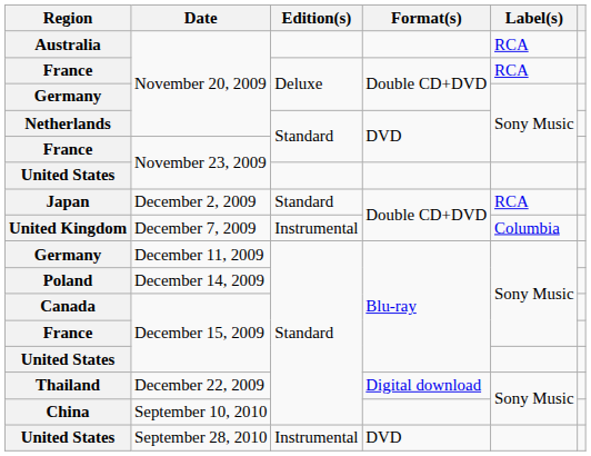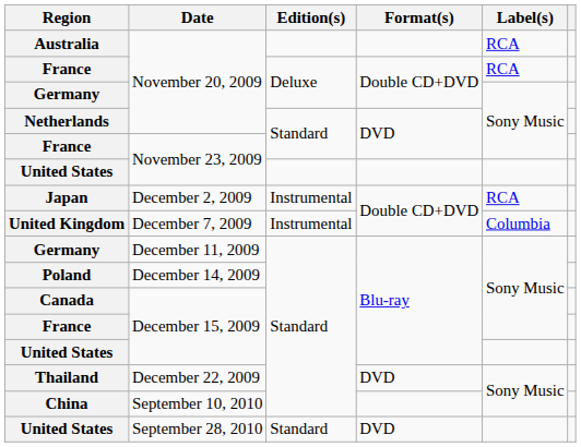 <table class="wikitable plainrowheaders">
 <tr>
 <th scope="col">Region</th>
 <th scope="col">Date</th>
 <th scope="col">Edition(s)</th>
 <th scope="col">Format(s)</th>
 <th scope="col">Label(s)</th>
 <th scope="col"></th>
 </tr>
 <tr>
 <th scope="row">Australia</th>
 <td rowspan="4">November 20, 2009</td>
 <td></td>
 <td></td>
 <td><a href='#'>RCA</a></td>
 <td align="center"></td>
 </tr>
 <tr>
 <th scope="row">France</th>
 <td rowspan="2">Deluxe</td>
 <td rowspan="2">Double CD+DVD</td>
 <td><a href='#'>RCA</a></td>
 <td align="center"></td>
 </tr>
 <tr>
 <th scope="row">Germany</th>
 <td rowspan="3">Sony Music</td>
 <td align="center"></td>
 </tr>
 <tr>
 <th scope="row">Netherlands</th>
 <td rowspan="2">Standard</td>
 <td rowspan="2">DVD</td>
 <td align="center"></td>
 </tr>
 <tr>
 <th scope="row">France</th>
 <td rowspan="2">November 23, 2009</td>
 <td></td>
 </tr>
 <tr>
 <th scope="row">United States</th>
 <td></td>
 <td></td>
 <td></td>
 <td align="center"></td>
 </tr>
 <tr>
 <th scope="row">Japan</th>
 <td>December 2, 2009</td>
-<td>Standard</td>
+<td>Instrumental</td>
 <td rowspan="2">Double CD+DVD</td>
 <td><a href='#'>RCA</a></td>
 <td align="center"></td>
 </tr>
 <tr>
 <th scope="row">United Kingdom</th>
 <td>December 7, 2009</td>
 <td>Instrumental</td>
 <td><a href='#'>Columbia</a></td>
 <td align="center"></td>
 </tr>
 <tr>
 <th scope="row">Germany</th>
 <td>December 11, 2009</td>
 <td rowspan="7">Standard</td>
 <td rowspan="5"><a href='#'>Blu-ray</a></td>
 <td rowspan="4">Sony Music</td>
 <td align="center"></td>
 </tr>
 <tr>
 <th scope="row">Poland</th>
 <td>December 14, 2009</td>
 <td align="center"></td>
 </tr>
 <tr>
 <th scope="row">Canada</th>
 <td rowspan="3">December 15, 2009</td>
 <td align="center"></td>
 </tr>
 <tr>
 <th scope="row">France</th>
 <td></td>
 </tr>
 <tr>
 <th scope="row">United States</th>
 <td></td>
 <td align="center"></td>
 </tr>
 <tr>
 <th scope="row">Thailand</th>
 <td>December 22, 2009</td>
-<td><a href='#'>Digital download</a></td>
+<td>DVD</td>
 <td rowspan="2">Sony Music</td>
 <td align="center"></td>
 </tr>
 <tr>
 <th scope="row">China</th>
 <td>September 10, 2010</td>
 <td></td>
 <td align="center"></td>
 </tr>
 <tr>
 <th scope="row">United States</th>
 <td>September 28, 2010</td>
-<td>Instrumental</td>
+<td>Standard</td>
 <td>DVD</td>
 <td></td>
 <td align="center"></td>
 </tr>
 </table>
